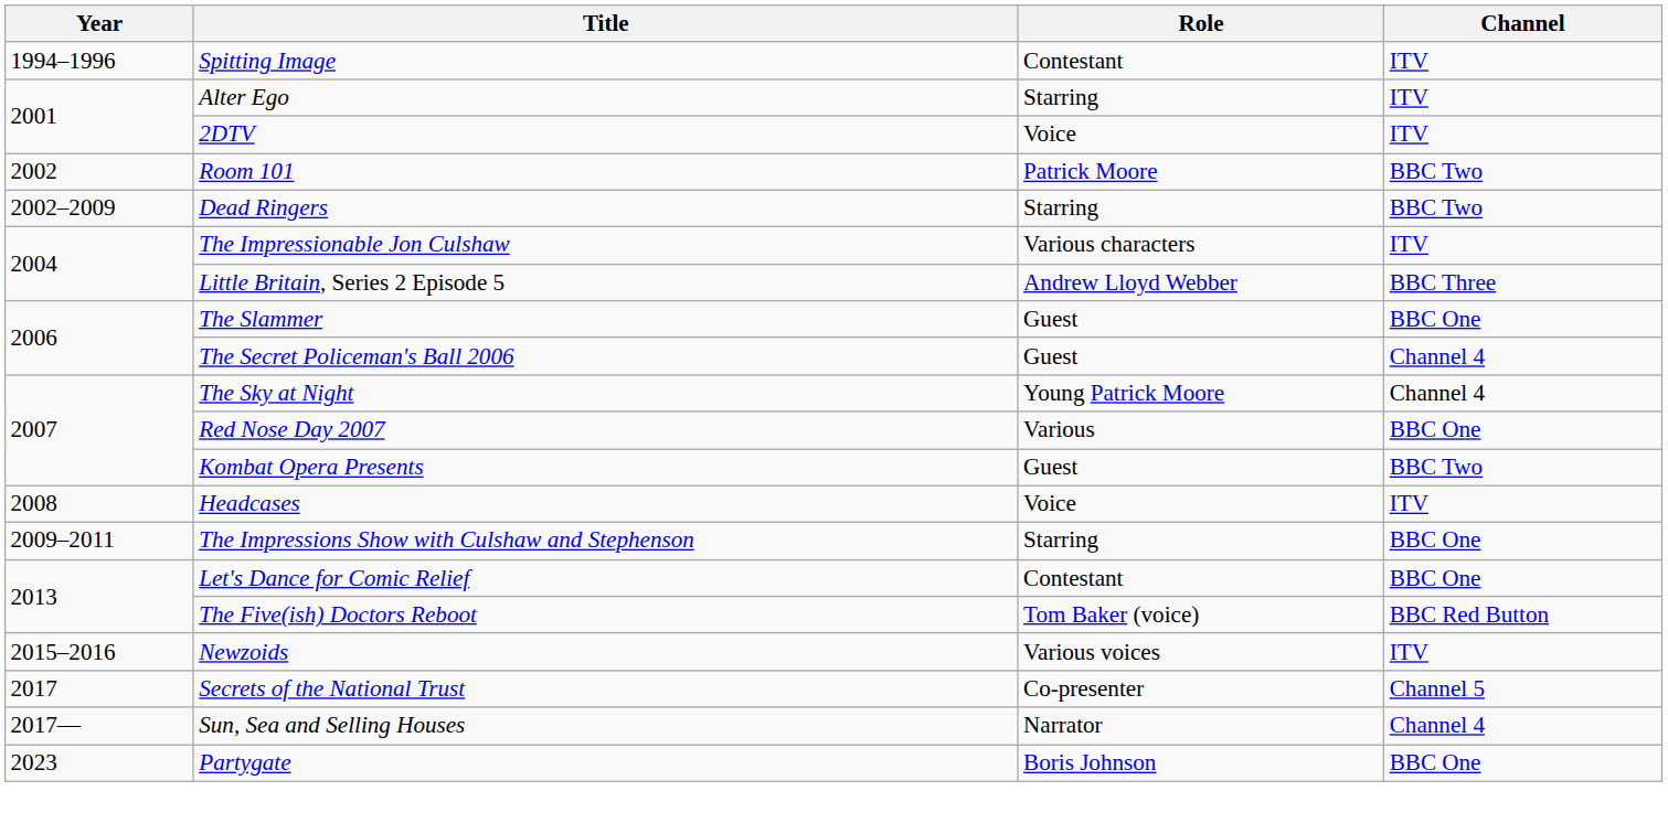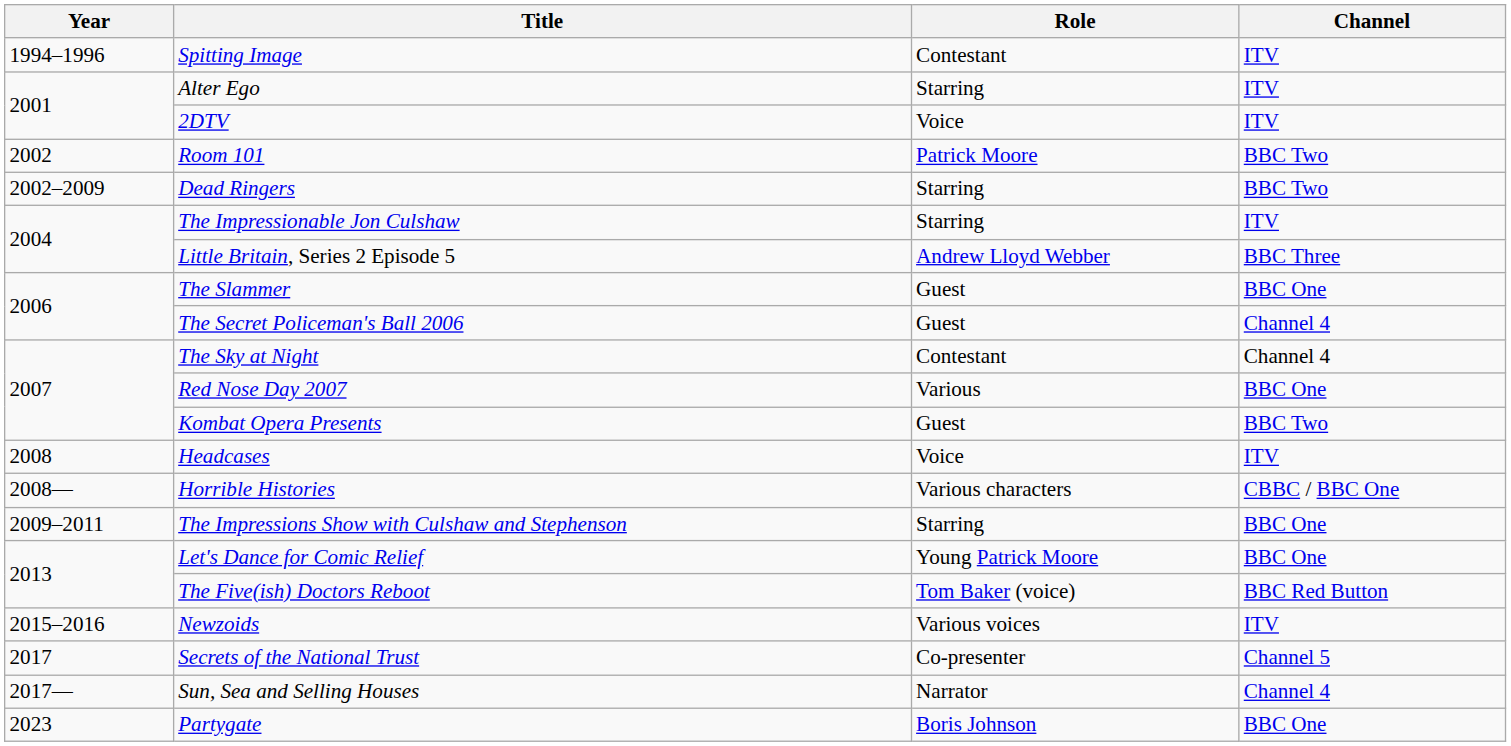 <table class="wikitable" style="width:90%;">
 <tr>
 <th>Year</th>
 <th>Title</th>
 <th>Role</th>
 <th>Channel</th>
 </tr>
 <tr>
 <td>1994–1996</td>
 <td><em><a href='#'>Spitting Image</a></em></td>
 <td>Contestant</td>
 <td><a href='#'>ITV</a></td>
 </tr>
 <tr>
 <td rowspan=2>2001</td>
 <td><em>Alter Ego</em></td>
 <td>Starring</td>
 <td><a href='#'>ITV</a></td>
 </tr>
 <tr>
 <td><em><a href='#'>2DTV</a></em></td>
 <td>Voice</td>
 <td><a href='#'>ITV</a></td>
 </tr>
 <tr>
 <td>2002</td>
 <td><em><a href='#'>Room 101</a></em></td>
 <td><a href='#'>Patrick Moore</a></td>
 <td><a href='#'>BBC Two</a></td>
 </tr>
 <tr>
 <td>2002–2009</td>
 <td><em><a href='#'>Dead Ringers</a></em></td>
 <td>Starring</td>
 <td><a href='#'>BBC Two</a></td>
 </tr>
 <tr>
 <td rowspan=2>2004</td>
 <td><em><a href='#'>The Impressionable Jon Culshaw</a></em></td>
-<td>Various characters</td>
+<td>Starring</td>
 <td><a href='#'>ITV</a></td>
 </tr>
 <tr>
 <td><em><a href='#'>Little Britain</a></em>, Series 2 Episode 5</td>
 <td><a href='#'>Andrew Lloyd Webber</a></td>
 <td><a href='#'>BBC Three</a></td>
 </tr>
 <tr>
 <td rowspan=2>2006</td>
 <td><em><a href='#'>The Slammer</a></em></td>
 <td>Guest</td>
 <td><a href='#'>BBC One</a></td>
 </tr>
 <tr>
 <td><em><a href='#'>The Secret Policeman's Ball 2006</a></em></td>
 <td>Guest</td>
 <td><a href='#'>Channel 4</a></td>
 </tr>
 <tr>
 <td rowspan=3>2007</td>
 <td><em><a href='#'>The Sky at Night</a></em></td>
-<td>Young <a href='#'>Patrick Moore</a></td>
+<td>Contestant</td>
 <td>Channel 4</td>
 </tr>
 <tr>
 <td><em><a href='#'>Red Nose Day 2007</a></em></td>
 <td>Various</td>
 <td><a href='#'>BBC One</a></td>
 </tr>
 <tr>
 <td><em><a href='#'>Kombat Opera Presents</a></em></td>
 <td>Guest</td>
 <td><a href='#'>BBC Two</a></td>
 </tr>
 <tr>
 <td>2008</td>
 <td><em><a href='#'>Headcases</a></em></td>
 <td>Voice</td>
 <td><a href='#'>ITV</a></td>
 </tr>
 <tr>
+<td>2008—</td>
+<td><em><a href='#'>Horrible Histories</a></em></td>
+<td>Various characters</td>
+<td><a href='#'>CBBC</a> / <a href='#'>BBC One</a></td>
+</tr>
+<tr>
 <td>2009–2011</td>
 <td><em><a href='#'>The Impressions Show with Culshaw and Stephenson</a></em></td>
 <td>Starring</td>
 <td><a href='#'>BBC One</a></td>
 </tr>
 <tr>
 <td rowspan=2>2013</td>
 <td><em><a href='#'>Let's Dance for Comic Relief</a></em></td>
-<td>Contestant</td>
+<td>Young <a href='#'>Patrick Moore</a></td>
 <td><a href='#'>BBC One</a></td>
 </tr>
 <tr>
 <td><em><a href='#'>The Five(ish) Doctors Reboot</a></em></td>
 <td><a href='#'>Tom Baker</a> (voice)</td>
 <td><a href='#'>BBC Red Button</a></td>
 </tr>
 <tr>
 <td>2015–2016</td>
 <td><em><a href='#'>Newzoids</a></em></td>
 <td>Various voices</td>
 <td><a href='#'>ITV</a></td>
 </tr>
 <tr>
 <td>2017</td>
 <td><em><a href='#'>Secrets of the National Trust</a></em></td>
 <td>Co-presenter</td>
 <td><a href='#'>Channel 5</a></td>
 </tr>
 <tr>
 <td>2017—</td>
 <td><em>Sun, Sea and Selling Houses</em></td>
 <td>Narrator</td>
 <td><a href='#'>Channel 4</a></td>
 </tr>
 <tr>
 <td>2023</td>
 <td><em><a href='#'>Partygate</a></em></td>
 <td><a href='#'>Boris Johnson</a></td>
 <td><a href='#'>BBC One</a></td>
 </tr>
 </table>
